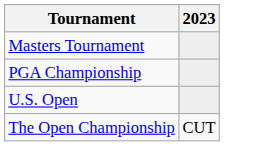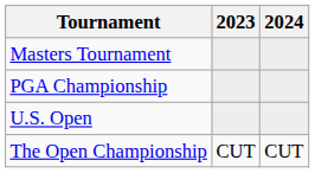 <table class="wikitable" style="font-size:95%;text-align:center;">
 <tr>
 <th>Tournament</th>
 <th>2023</th>
+<th>2024</th>
 </tr>
 <tr>
 <td align=left><a href='#'>Masters Tournament</a></td>
+<td style="background:#eeeeee;"></td>
 <td style="background:#eeeeee;"></td>
 </tr>
 <tr>
 <td align=left><a href='#'>PGA Championship</a></td>
 <td style="background:#eeeeee;"></td>
+<td style="background:#eeeeee;"></td>
 </tr>
 <tr>
 <td align=left><a href='#'>U.S. Open</a></td>
+<td style="background:#eeeeee;"></td>
 <td style="background:#eeeeee;"></td>
 </tr>
 <tr>
 <td align=left><a href='#'>The Open Championship</a></td>
 <td>CUT</td>
+<td>CUT</td>
 </tr>
 </table>
